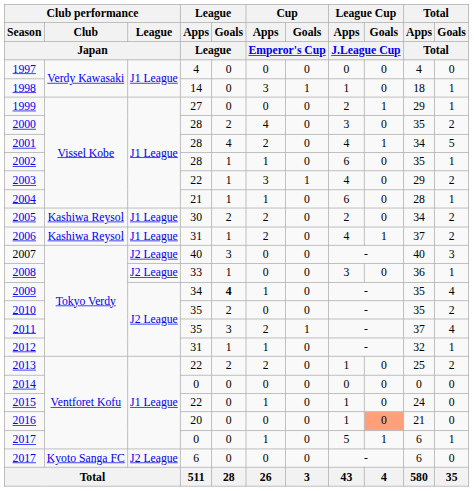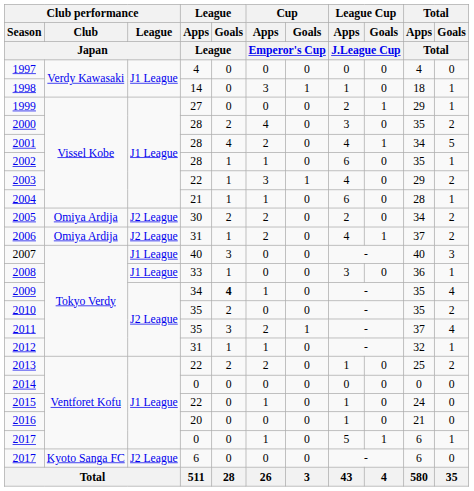 <table class="wikitable" style="text-align:center;">
 <tr>
 <th colspan=3>Club performance</th>
 <th colspan=2>League</th>
 <th colspan=2>Cup</th>
 <th colspan=2>League Cup</th>
 <th colspan=2>Total</th>
 </tr>
 <tr>
 <th>Season</th>
 <th>Club</th>
 <th>League</th>
 <th>Apps</th>
 <th>Goals</th>
 <th>Apps</th>
 <th>Goals</th>
 <th>Apps</th>
 <th>Goals</th>
 <th>Apps</th>
 <th>Goals</th>
 </tr>
 <tr>
 <th colspan=3>Japan</th>
 <th colspan=2>League</th>
 <th colspan=2><a href='#'>Emperor's Cup</a></th>
 <th colspan=2><a href='#'>J.League Cup</a></th>
 <th colspan=2>Total</th>
 </tr>
 <tr>
 <td><a href='#'>1997</a></td>
 <td rowspan="2"><a href='#'>Verdy Kawasaki</a></td>
 <td rowspan="2"><a href='#'>J1 League</a></td>
 <td>4</td>
 <td>0</td>
 <td>0</td>
 <td>0</td>
 <td>0</td>
 <td>0</td>
 <td>4</td>
 <td>0</td>
 </tr>
 <tr>
 <td><a href='#'>1998</a></td>
 <td>14</td>
 <td>0</td>
 <td>3</td>
 <td>1</td>
 <td>1</td>
 <td>0</td>
 <td>18</td>
 <td>1</td>
 </tr>
 <tr>
 <td><a href='#'>1999</a></td>
 <td rowspan="6"><a href='#'>Vissel Kobe</a></td>
 <td rowspan="6"><a href='#'>J1 League</a></td>
 <td>27</td>
 <td>0</td>
 <td>0</td>
 <td>0</td>
 <td>2</td>
 <td>1</td>
 <td>29</td>
 <td>1</td>
 </tr>
 <tr>
 <td><a href='#'>2000</a></td>
 <td>28</td>
 <td>2</td>
 <td>4</td>
 <td>0</td>
 <td>3</td>
 <td>0</td>
 <td>35</td>
 <td>2</td>
 </tr>
 <tr>
 <td><a href='#'>2001</a></td>
 <td>28</td>
 <td>4</td>
 <td>2</td>
 <td>0</td>
 <td>4</td>
 <td>1</td>
 <td>34</td>
 <td>5</td>
 </tr>
 <tr>
 <td><a href='#'>2002</a></td>
 <td>28</td>
 <td>1</td>
 <td>1</td>
 <td>0</td>
 <td>6</td>
 <td>0</td>
 <td>35</td>
 <td>1</td>
 </tr>
 <tr>
 <td><a href='#'>2003</a></td>
 <td>22</td>
 <td>1</td>
 <td>3</td>
 <td>1</td>
 <td>4</td>
 <td>0</td>
 <td>29</td>
 <td>2</td>
 </tr>
 <tr>
 <td><a href='#'>2004</a></td>
 <td>21</td>
 <td>1</td>
 <td>1</td>
 <td>0</td>
 <td>6</td>
 <td>0</td>
 <td>28</td>
 <td>1</td>
 </tr>
 <tr>
 <td><a href='#'>2005</a></td>
-<td><a href='#'>Kashiwa Reysol</a></td>
-<td><a href='#'>J1 League</a></td>
+<td><a href='#'>Omiya Ardija</a></td>
+<td><a href='#'>J2 League</a></td>
 <td>30</td>
 <td>2</td>
 <td>2</td>
 <td>0</td>
 <td>2</td>
 <td>0</td>
 <td>34</td>
 <td>2</td>
 </tr>
 <tr>
 <td><a href='#'>2006</a></td>
-<td><a href='#'>Kashiwa Reysol</a></td>
-<td><a href='#'>J1 League</a></td>
+<td><a href='#'>Omiya Ardija</a></td>
+<td><a href='#'>J2 League</a></td>
 <td>31</td>
 <td>1</td>
 <td>2</td>
 <td>0</td>
 <td>4</td>
 <td>1</td>
 <td>37</td>
 <td>2</td>
 </tr>
 <tr>
 <td>2007</td>
 <td rowspan="6"><a href='#'>Tokyo Verdy</a></td>
-<td><a href='#'>J2 League</a></td>
+<td><a href='#'>J1 League</a></td>
 <td>40</td>
 <td>3</td>
 <td>0</td>
 <td>0</td>
 <td colspan="2">-</td>
 <td>40</td>
 <td>3</td>
 </tr>
 <tr>
 <td><a href='#'>2008</a></td>
-<td><a href='#'>J2 League</a></td>
+<td><a href='#'>J1 League</a></td>
 <td>33</td>
 <td>1</td>
 <td>0</td>
 <td>0</td>
 <td>3</td>
 <td>0</td>
 <td>36</td>
 <td>1</td>
 </tr>
 <tr>
 <td><a href='#'>2009</a></td>
 <td rowspan="4"><a href='#'>J2 League</a></td>
 <td>34</td>
 <td><strong>4</strong></td>
 <td>1</td>
 <td>0</td>
 <td colspan="2">-</td>
 <td>35</td>
 <td>4</td>
 </tr>
 <tr>
 <td><a href='#'>2010</a></td>
 <td>35</td>
 <td>2</td>
 <td>0</td>
 <td>0</td>
 <td colspan="2">-</td>
 <td>35</td>
 <td>2</td>
 </tr>
 <tr>
 <td><a href='#'>2011</a></td>
 <td>35</td>
 <td>3</td>
 <td>2</td>
 <td>1</td>
 <td colspan="2">-</td>
 <td>37</td>
 <td>4</td>
 </tr>
 <tr>
 <td><a href='#'>2012</a></td>
 <td>31</td>
 <td>1</td>
 <td>1</td>
 <td>0</td>
 <td colspan="2">-</td>
 <td>32</td>
 <td>1</td>
 </tr>
 <tr>
 <td><a href='#'>2013</a></td>
 <td rowspan="5"><a href='#'>Ventforet Kofu</a></td>
 <td rowspan="5"><a href='#'>J1 League</a></td>
 <td>22</td>
 <td>2</td>
 <td>2</td>
 <td>0</td>
 <td>1</td>
 <td>0</td>
 <td>25</td>
 <td>2</td>
 </tr>
 <tr>
 <td><a href='#'>2014</a></td>
 <td>0</td>
 <td>0</td>
 <td>0</td>
 <td>0</td>
 <td>0</td>
 <td>0</td>
 <td>0</td>
 <td>0</td>
 </tr>
 <tr>
 <td><a href='#'>2015</a></td>
 <td>22</td>
 <td>0</td>
 <td>1</td>
 <td>0</td>
 <td>1</td>
 <td>0</td>
 <td>24</td>
 <td>0</td>
 </tr>
 <tr>
 <td><a href='#'>2016</a></td>
 <td>20</td>
 <td>0</td>
 <td>0</td>
 <td>0</td>
 <td>1</td>
-<td style="background: lightsalmon;">0</td>
+<td>0</td>
 <td>21</td>
 <td>0</td>
 </tr>
 <tr>
 <td><a href='#'>2017</a></td>
 <td>0</td>
 <td>0</td>
 <td>1</td>
 <td>0</td>
 <td>5</td>
 <td>1</td>
 <td>6</td>
 <td>1</td>
 </tr>
 <tr>
 <td><a href='#'>2017</a></td>
 <td><a href='#'>Kyoto Sanga FC</a></td>
 <td><a href='#'>J2 League</a></td>
 <td>6</td>
 <td>0</td>
 <td>0</td>
 <td>0</td>
 <td colspan="2">-</td>
 <td>6</td>
 <td>0</td>
 </tr>
 <tr>
 <th colspan=3>Total</th>
 <th>511</th>
 <th>28</th>
 <th>26</th>
 <th>3</th>
 <th>43</th>
 <th>4</th>
 <th>580</th>
 <th>35</th>
 </tr>
 </table>
